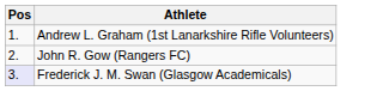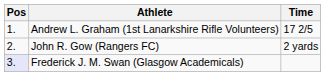 <table class="wikitable">
 <tr>
 <th>Pos</th>
 <th>Athlete</th>
+<th>Time</th>
 </tr>
 <tr>
 <td>1.</td>
 <td>Andrew L. Graham (1st Lanarkshire Rifle Volunteers)</td>
+<td>17 2/5</td>
 </tr>
 <tr>
 <td>2.</td>
 <td>John R. Gow (Rangers FC)</td>
+<td>2 yards</td>
 </tr>
 <tr>
 <td style="background: lavender;">3.</td>
 <td>Frederick J. M. Swan (Glasgow Academicals)</td>
+<td></td>
 </tr>
 </table>
